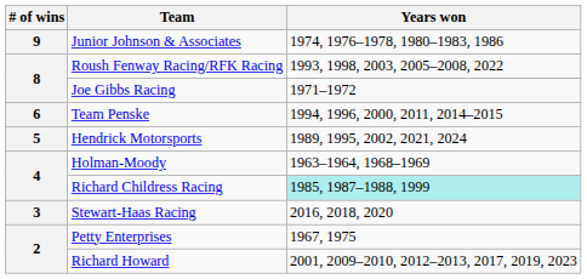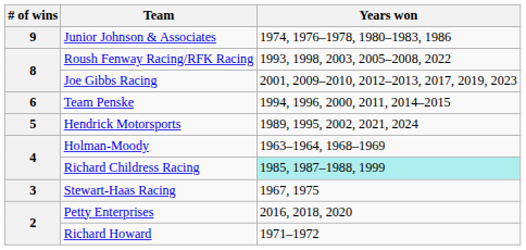 <table class="wikitable" style="font-size: 95%;">
 <tr>
 <th># of wins</th>
 <th>Team</th>
 <th>Years won</th>
 </tr>
 <tr>
 <th>9</th>
 <td><a href='#'>Junior Johnson & Associates</a></td>
 <td>1974, 1976–1978, 1980–1983, 1986</td>
 </tr>
 <tr>
 <th rowspan=2>8</th>
 <td><a href='#'>Roush Fenway Racing/RFK Racing</a></td>
 <td>1993, 1998, 2003, 2005–2008, 2022</td>
 </tr>
 <tr>
 <td><a href='#'>Joe Gibbs Racing</a></td>
-<td>1971–1972</td>
+<td>2001, 2009–2010, 2012–2013, 2017, 2019, 2023</td>
 </tr>
 <tr>
 <th>6</th>
 <td><a href='#'>Team Penske</a></td>
 <td>1994, 1996, 2000, 2011, 2014–2015</td>
 </tr>
 <tr>
 <th>5</th>
 <td><a href='#'>Hendrick Motorsports</a></td>
 <td>1989, 1995, 2002, 2021, 2024</td>
 </tr>
 <tr>
 <th rowspan="2">4</th>
 <td><a href='#'>Holman-Moody</a></td>
 <td>1963–1964, 1968–1969</td>
 </tr>
 <tr>
 <td><a href='#'>Richard Childress Racing</a></td>
 <td style="background: paleturquoise;">1985, 1987–1988, 1999</td>
 </tr>
 <tr>
 <th>3</th>
 <td><a href='#'>Stewart-Haas Racing</a></td>
-<td>2016, 2018, 2020</td>
+<td>1967, 1975</td>
 </tr>
 <tr>
 <th rowspan="2">2</th>
 <td><a href='#'>Petty Enterprises</a></td>
-<td>1967, 1975</td>
+<td>2016, 2018, 2020</td>
 </tr>
 <tr>
 <td><a href='#'>Richard Howard</a></td>
-<td>2001, 2009–2010, 2012–2013, 2017, 2019, 2023</td>
+<td>1971–1972</td>
 </tr>
 </table>
